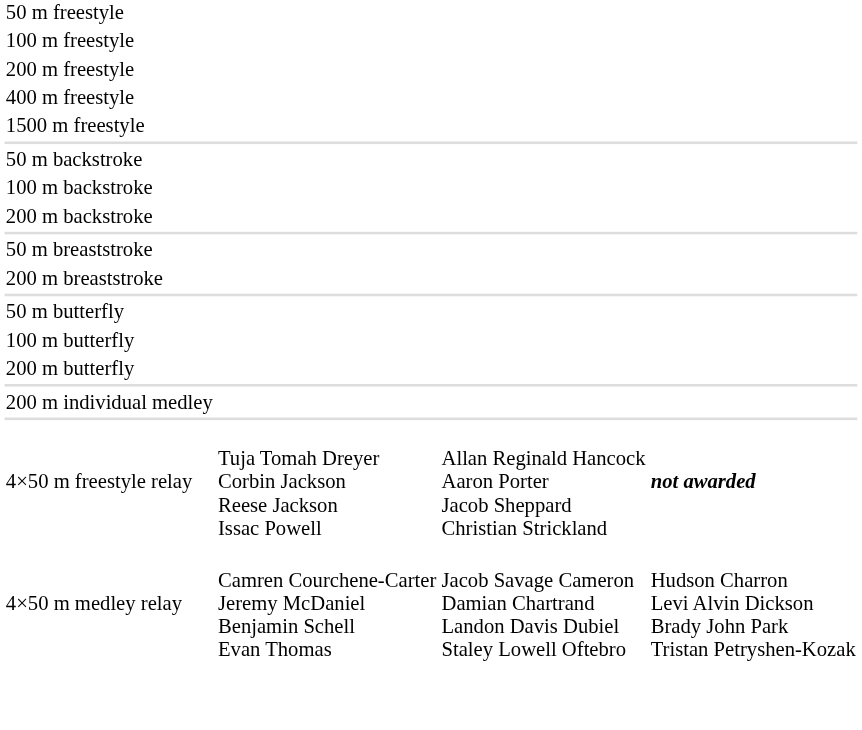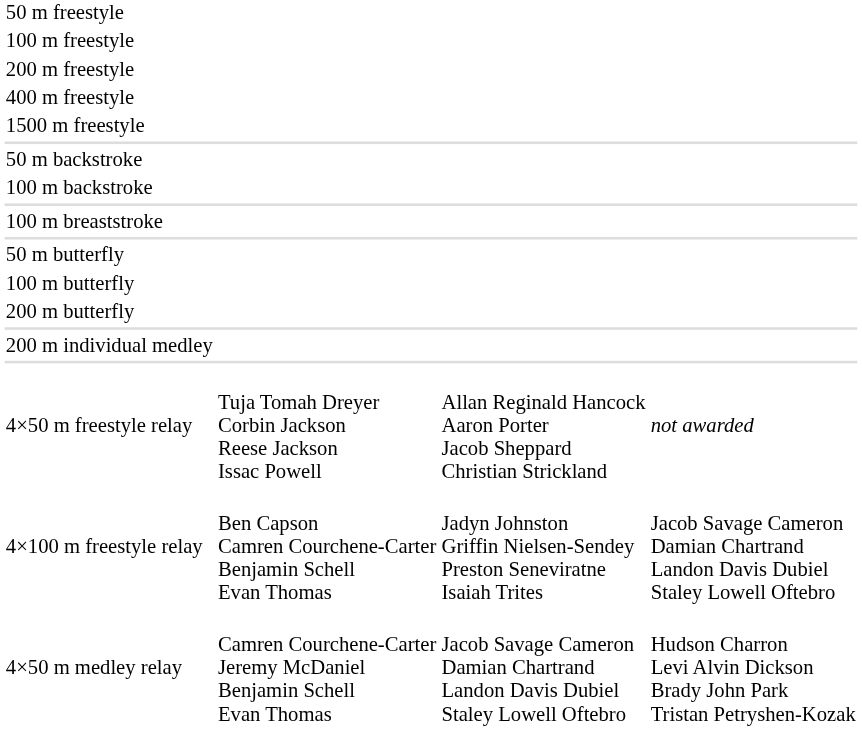 <table>
 <tr>
 <td>50 m freestyle</td>
 <td></td>
 <td></td>
 <td></td>
 </tr>
 <tr>
 <td>100 m freestyle</td>
 <td></td>
 <td></td>
 <td></td>
 </tr>
 <tr>
 <td>200 m freestyle</td>
 <td></td>
 <td></td>
 <td></td>
 </tr>
 <tr>
 <td>400 m freestyle</td>
 <td></td>
 <td></td>
 <td></td>
 </tr>
 <tr>
 <td>1500 m freestyle</td>
 <td></td>
 <td></td>
 <td></td>
 </tr>
 <tr bgcolor=#dddddd>
 <td colspan=4></td>
 </tr>
 <tr>
 <td>50 m backstroke</td>
 <td></td>
 <td></td>
 <td></td>
 </tr>
 <tr>
 <td>100 m backstroke</td>
 <td></td>
 <td></td>
 <td></td>
 </tr>
-<tr>
-<td>200 m backstroke</td>
-<td></td>
-<td></td>
-<td></td>
-</tr>
 <tr bgcolor=#dddddd>
 <td colspan=4></td>
 </tr>
 <tr>
-<td>50 m breaststroke</td>
-<td></td>
-<td></td>
-<td nowrap></td>
-</tr>
-<tr>
-<td>200 m breaststroke</td>
+<td>100 m breaststroke</td>
 <td></td>
 <td></td>
 <td></td>
 </tr>
 <tr bgcolor=#dddddd>
 <td colspan=4></td>
 </tr>
 <tr>
 <td>50 m butterfly</td>
 <td></td>
 <td></td>
 <td></td>
 </tr>
 <tr>
 <td>100 m butterfly</td>
 <td></td>
 <td></td>
 <td></td>
 </tr>
 <tr>
 <td>200 m butterfly</td>
 <td></td>
 <td></td>
 <td></td>
 </tr>
 <tr bgcolor=#dddddd>
 <td colspan=4></td>
 </tr>
 <tr>
 <td>200 m individual medley</td>
 <td></td>
 <td></td>
 <td></td>
 </tr>
 <tr bgcolor=#dddddd>
 <td colspan=4></td>
 </tr>
 <tr>
 <td>4×50 m freestyle relay</td>
 <td><br>Tuja Tomah Dreyer<br>Corbin Jackson<br>Reese Jackson<br>Issac Powell</td>
 <td nowrap><br>Allan Reginald Hancock<br>Aaron Porter<br>Jacob Sheppard<br>Christian Strickland</td>
-<td><strong><em>not awarded</em></strong></td>
+<td><em>not awarded</em></td>
+</tr>
+<tr>
+<td>4×100 m freestyle relay</td>
+<td><br>Ben Capson<br>Camren Courchene-Carter<br>Benjamin Schell<br>Evan Thomas</td>
+<td><br>Jadyn Johnston<br>Griffin Nielsen-Sendey<br>Preston Seneviratne<br>Isaiah Trites</td>
+<td><br>Jacob Savage Cameron<br>Damian Chartrand<br>Landon Davis Dubiel<br>Staley Lowell Oftebro</td>
 </tr>
 <tr>
 <td>4×50 m medley relay</td>
 <td><br>Camren Courchene-Carter<br>Jeremy McDaniel<br>Benjamin Schell<br>Evan Thomas</td>
 <td><br>Jacob Savage Cameron<br>Damian Chartrand<br>Landon Davis Dubiel<br>Staley Lowell Oftebro</td>
 <td><br>Hudson Charron<br>Levi Alvin Dickson<br>Brady John Park<br>Tristan Petryshen-Kozak</td>
 </tr>
 </table>
